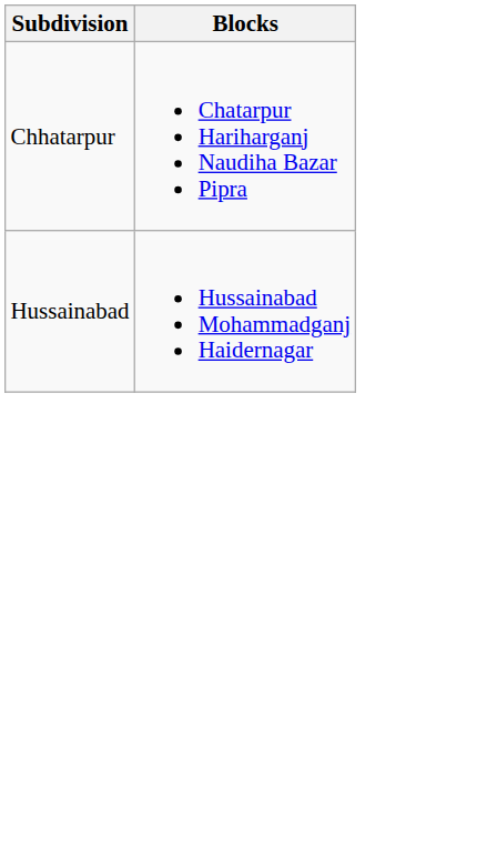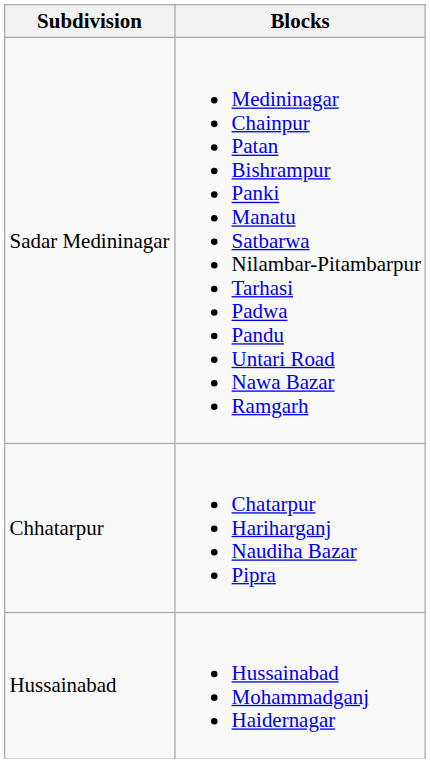 <table class="wikitable">
 <tr>
 <th>Subdivision</th>
 <th>Blocks</th>
+</tr>
+<tr>
+<td>Sadar Medininagar</td>
+<td><br><ul><li><a href='#'>Medininagar</a></li><li><a href='#'>Chainpur</a></li><li><a href='#'>Patan</a></li><li><a href='#'>Bishrampur</a></li><li><a href='#'>Panki</a></li><li><a href='#'>Manatu</a></li><li><a href='#'>Satbarwa</a></li><li>Nilambar-Pitambarpur</li><li><a href='#'>Tarhasi</a></li><li><a href='#'>Padwa</a></li><li><a href='#'>Pandu</a></li><li><a href='#'>Untari Road</a></li><li><a href='#'>Nawa Bazar</a></li><li><a href='#'>Ramgarh</a></li></ul></td>
 </tr>
 <tr>
 <td>Chhatarpur</td>
 <td><br><ul><li><a href='#'>Chatarpur</a></li><li><a href='#'>Hariharganj</a></li><li><a href='#'>Naudiha Bazar</a></li><li><a href='#'>Pipra</a></li></ul></td>
 </tr>
 <tr>
 <td>Hussainabad</td>
 <td><br><ul><li><a href='#'>Hussainabad</a></li><li><a href='#'>Mohammadganj</a></li><li><a href='#'>Haidernagar</a></li></ul></td>
 </tr>
 </table>
